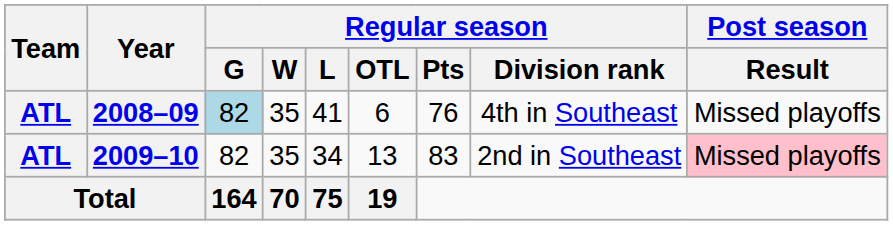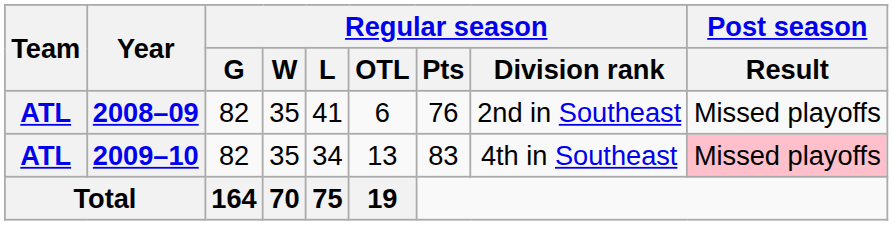 <table class="wikitable" style="font-size: 95%; text-align:center;">
 <tr>
 <th rowspan="2">Team</th>
 <th rowspan="2">Year</th>
 <th colspan="6"><a href='#'>Regular season</a></th>
 <th colspan="1"><a href='#'>Post season</a></th>
 </tr>
 <tr>
 <th>G</th>
 <th>W</th>
 <th>L</th>
 <th>OTL</th>
 <th>Pts</th>
 <th>Division rank</th>
 <th>Result</th>
 </tr>
 <tr>
 <th><a href='#'>ATL</a></th>
 <th><a href='#'>2008–09</a></th>
-<td style="background: lightblue;">82</td>
+<td>82</td>
 <td>35</td>
 <td>41</td>
 <td>6</td>
 <td>76</td>
-<td>4th in <a href='#'>Southeast</a></td>
+<td>2nd in <a href='#'>Southeast</a></td>
 <td>Missed playoffs</td>
 </tr>
 <tr>
 <th><a href='#'>ATL</a></th>
 <th><a href='#'>2009–10</a></th>
 <td>82</td>
 <td>35</td>
 <td>34</td>
 <td>13</td>
 <td>83</td>
-<td>2nd in <a href='#'>Southeast</a></td>
+<td>4th in <a href='#'>Southeast</a></td>
 <td style="background: pink;">Missed playoffs</td>
 </tr>
 <tr>
 <th colspan="2">Total</th>
 <th>164</th>
 <th>70</th>
 <th>75</th>
 <th>19</th>
 </tr>
 </table>
